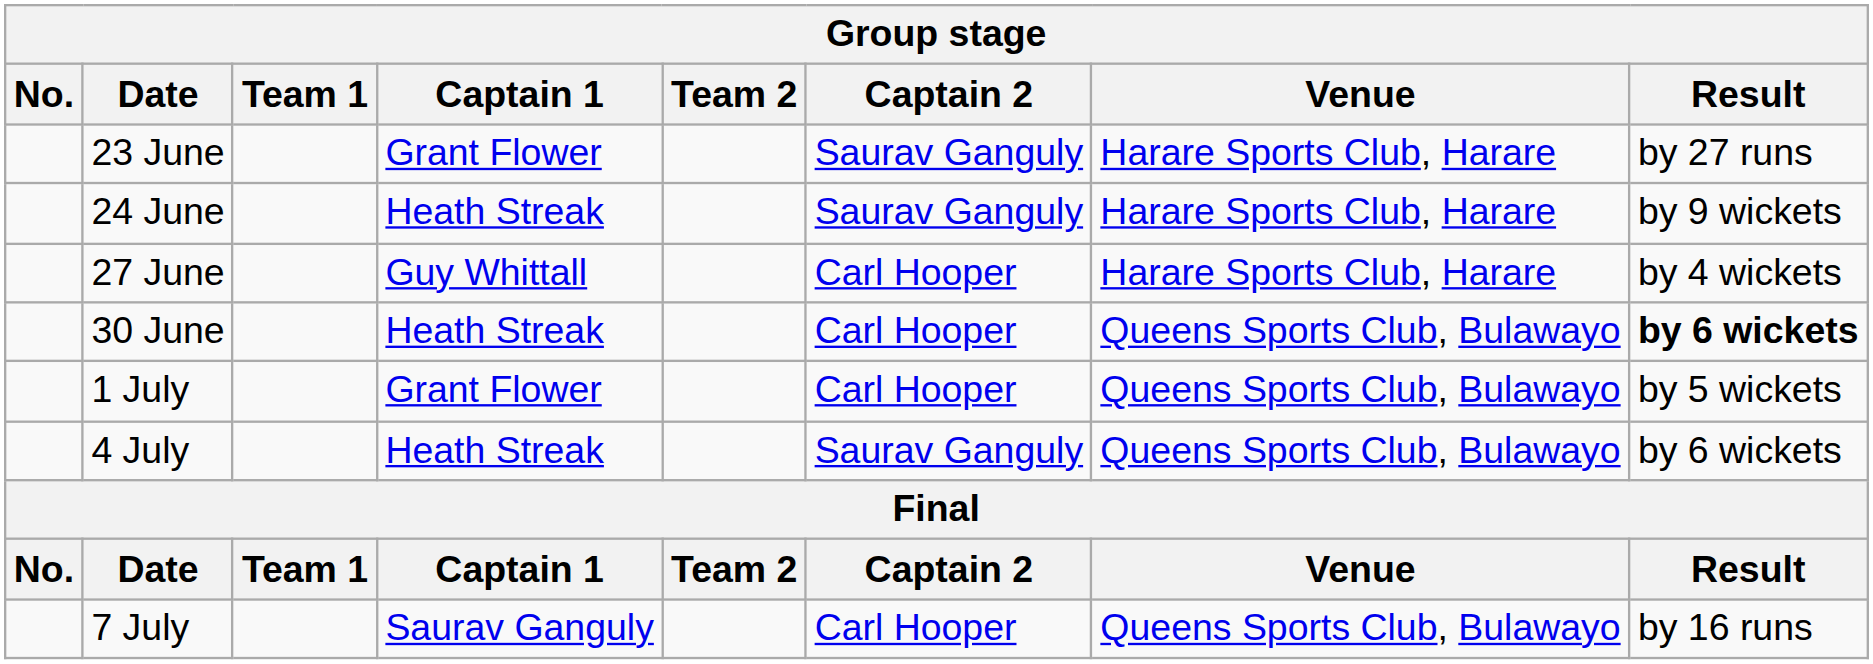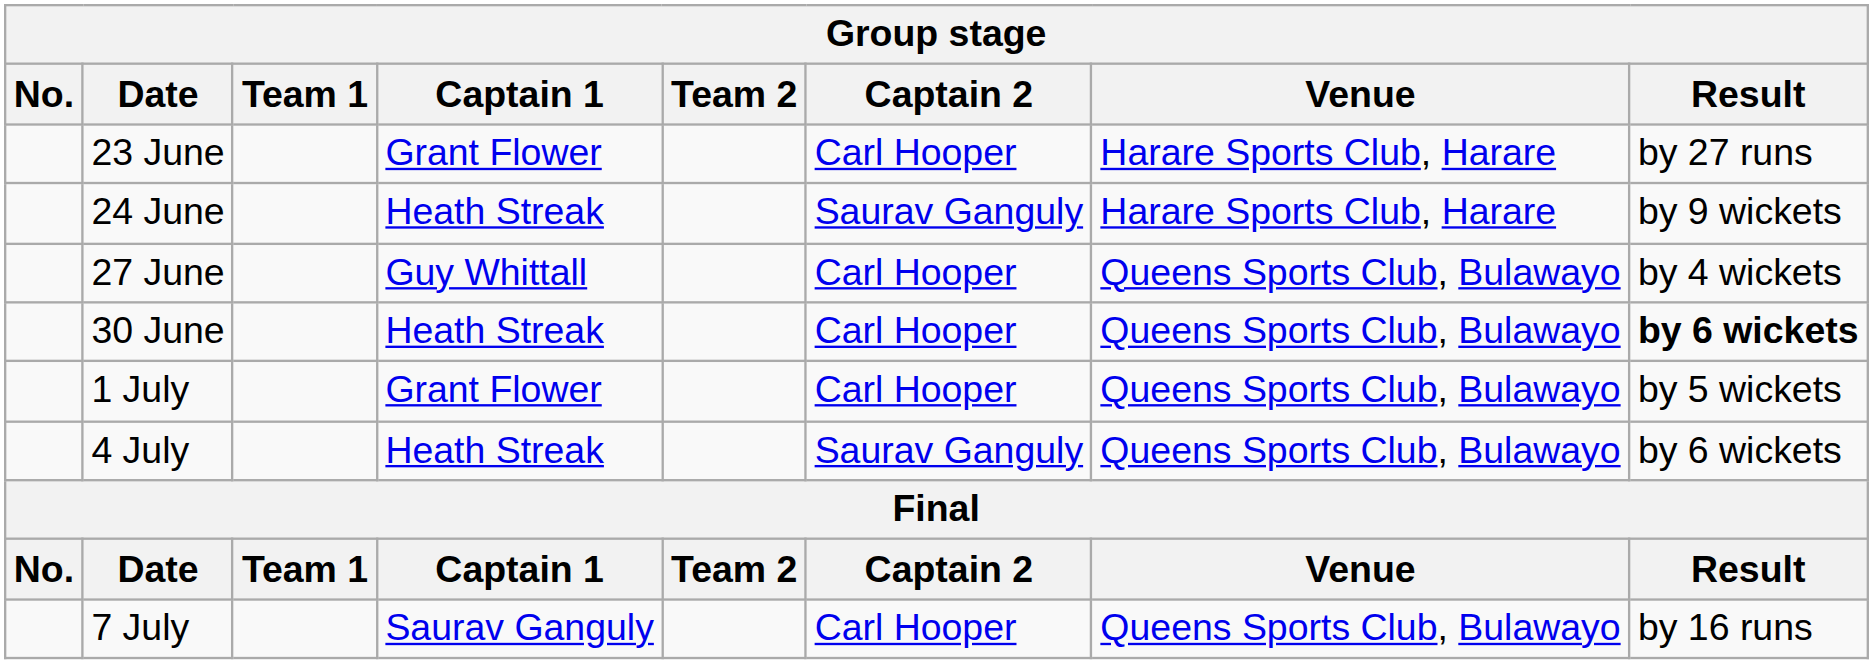 <table class="wikitable">
 <tr>
 <th colspan="9">Group stage</th>
 </tr>
 <tr>
 <th>No.</th>
 <th>Date</th>
 <th>Team 1</th>
 <th>Captain 1</th>
 <th>Team 2</th>
 <th>Captain 2</th>
 <th>Venue</th>
 <th>Result</th>
 </tr>
 <tr>
 <td></td>
 <td>23 June</td>
 <td></td>
 <td><a href='#'>Grant Flower</a></td>
 <td></td>
-<td><a href='#'>Saurav Ganguly</a></td>
+<td><a href='#'>Carl Hooper</a></td>
 <td><a href='#'>Harare Sports Club</a>, <a href='#'>Harare</a></td>
 <td> by 27 runs</td>
 </tr>
 <tr>
 <td></td>
 <td>24 June</td>
 <td></td>
 <td><a href='#'>Heath Streak</a></td>
 <td></td>
 <td><a href='#'>Saurav Ganguly</a></td>
 <td><a href='#'>Harare Sports Club</a>, <a href='#'>Harare</a></td>
 <td> by 9 wickets</td>
 </tr>
 <tr>
 <td></td>
 <td>27 June</td>
 <td></td>
 <td><a href='#'>Guy Whittall</a></td>
 <td></td>
 <td><a href='#'>Carl Hooper</a></td>
-<td><a href='#'>Harare Sports Club</a>, <a href='#'>Harare</a></td>
+<td><a href='#'>Queens Sports Club</a>, <a href='#'>Bulawayo</a></td>
 <td> by 4 wickets</td>
 </tr>
 <tr>
 <td></td>
 <td>30 June</td>
 <td></td>
 <td><a href='#'>Heath Streak</a></td>
 <td></td>
 <td><a href='#'>Carl Hooper</a></td>
 <td><a href='#'>Queens Sports Club</a>, <a href='#'>Bulawayo</a></td>
 <td><strong> by 6 wickets</strong></td>
 </tr>
 <tr>
 <td></td>
 <td>1 July</td>
 <td></td>
 <td><a href='#'>Grant Flower</a></td>
 <td></td>
 <td><a href='#'>Carl Hooper</a></td>
 <td><a href='#'>Queens Sports Club</a>, <a href='#'>Bulawayo</a></td>
 <td> by 5 wickets</td>
 </tr>
 <tr>
 <td></td>
 <td>4 July</td>
 <td></td>
 <td><a href='#'>Heath Streak</a></td>
 <td></td>
 <td><a href='#'>Saurav Ganguly</a></td>
 <td><a href='#'>Queens Sports Club</a>, <a href='#'>Bulawayo</a></td>
 <td> by 6 wickets</td>
 </tr>
 <tr>
 <th colspan="9">Final</th>
 </tr>
 <tr>
 <th>No.</th>
 <th>Date</th>
 <th>Team 1</th>
 <th>Captain 1</th>
 <th>Team 2</th>
 <th>Captain 2</th>
 <th>Venue</th>
 <th>Result</th>
 </tr>
 <tr>
 <td></td>
 <td>7 July</td>
 <td></td>
 <td><a href='#'>Saurav Ganguly</a></td>
 <td></td>
 <td><a href='#'>Carl Hooper</a></td>
 <td><a href='#'>Queens Sports Club</a>, <a href='#'>Bulawayo</a></td>
 <td> by 16 runs</td>
 </tr>
 </table>
